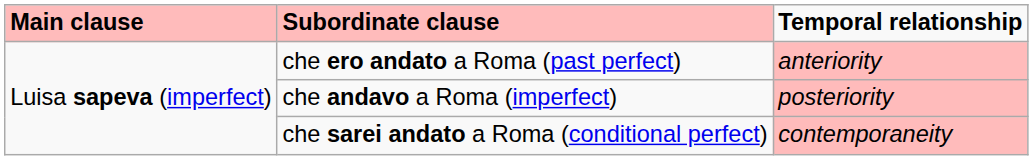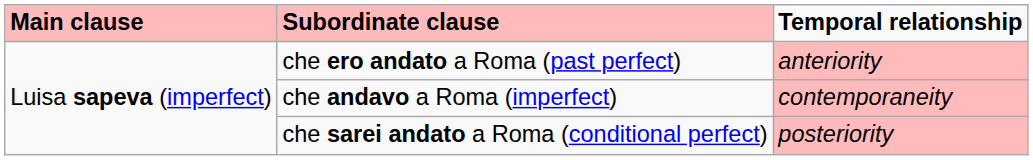 <table class="wikitable">
 <tr>
 <td style="background: #FFBBBB;"><strong>Main clause</strong></td>
 <td style="background: #FFBBBB;"><strong>Subordinate clause</strong></td>
 <td><strong>Temporal relationship</strong></td>
 </tr>
 <tr>
 <td rowspan=3>Luisa <strong>sapeva</strong> (<a href='#'>imperfect</a>)</td>
 <td>che <strong>ero andato</strong> a Roma (<a href='#'>past perfect</a>)</td>
 <td style="background: #FFBBBB;"><em>anteriority</em></td>
 </tr>
 <tr>
 <td>che <strong>andavo</strong> a Roma (<a href='#'>imperfect</a>)</td>
-<td style="background: #FFBBBB;"><em>posteriority</em></td>
+<td style="background: #FFBBBB;"><em>contemporaneity</em></td>
 </tr>
 <tr>
 <td>che <strong>sarei andato</strong> a Roma (<a href='#'>conditional perfect</a>)</td>
-<td style="background: #FFBBBB;"><em>contemporaneity</em></td>
+<td style="background: #FFBBBB;"><em>posteriority</em></td>
 </tr>
 </table>
